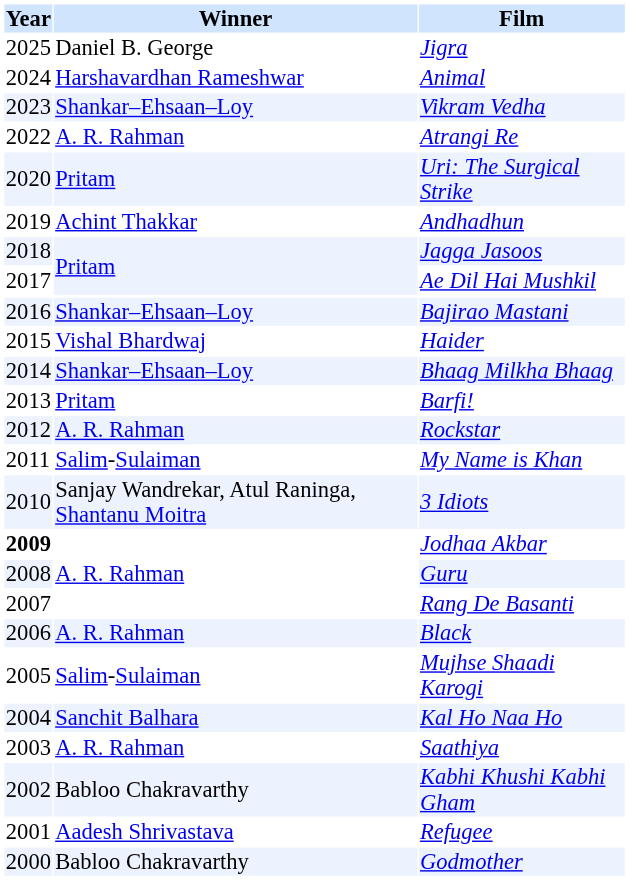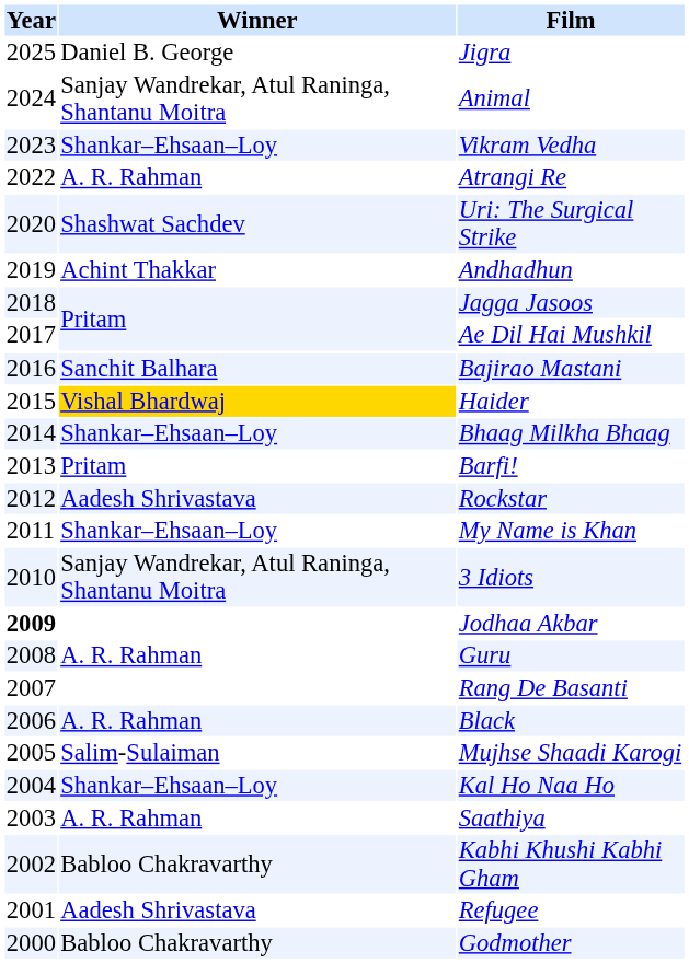 <table cellspacing="1" cellpadding="1" border="0" width="50%">
 <tr bgcolor="#d1e4fd">
 <th>Year</th>
 <th>Winner</th>
 <th>Film</th>
 </tr>
 <tr>
 <td>2025</td>
 <td>Daniel B. George</td>
 <td><em><a href='#'>Jigra</a></em></td>
 </tr>
 <tr>
 <td>2024</td>
-<td><a href='#'>Harshavardhan Rameshwar</a></td>
+<td>Sanjay Wandrekar, Atul Raninga, <a href='#'>Shantanu Moitra</a></td>
 <td><a href='#'><em>Animal</em></a></td>
 </tr>
 <tr bgcolor="#edf3fe">
 <td>2023</td>
 <td><a href='#'>Shankar–Ehsaan–Loy</a></td>
 <td><a href='#'><em>Vikram Vedha</em></a></td>
 </tr>
 <tr>
 <td>2022</td>
 <td><a href='#'>A. R. Rahman</a></td>
 <td><em><a href='#'>Atrangi Re</a></em></td>
 </tr>
 <tr bgcolor=#edf3fe>
 <td>2020</td>
-<td><a href='#'>Pritam</a></td>
+<td><a href='#'>Shashwat Sachdev</a></td>
 <td><em><a href='#'>Uri: The Surgical Strike</a></em></td>
 </tr>
 <tr>
 <td>2019</td>
 <td><a href='#'>Achint Thakkar</a></td>
 <td><em><a href='#'>Andhadhun</a></em></td>
 </tr>
 <tr bgcolor=#edf3fe>
 <td>2018</td>
 <td rowspan="2"><a href='#'>Pritam</a></td>
 <td><em><a href='#'>Jagga Jasoos</a></em></td>
 </tr>
 <tr>
 <td>2017</td>
 <td><em><a href='#'>Ae Dil Hai Mushkil</a></em></td>
 </tr>
 <tr>
 </tr>
 <tr bgcolor=#edf3fe>
 <td>2016</td>
-<td><a href='#'>Shankar–Ehsaan–Loy</a></td>
+<td><a href='#'>Sanchit Balhara</a></td>
 <td><em><a href='#'>Bajirao Mastani</a></em></td>
 </tr>
 <tr>
 <td>2015</td>
-<td><a href='#'>Vishal Bhardwaj</a></td>
+<td style="background: gold;"><a href='#'>Vishal Bhardwaj</a></td>
 <td><em><a href='#'>Haider</a></em></td>
 </tr>
 <tr bgcolor=#edf3fe>
 <td>2014</td>
 <td><a href='#'>Shankar–Ehsaan–Loy</a></td>
 <td><em><a href='#'>Bhaag Milkha Bhaag</a></em></td>
 </tr>
 <tr>
 <td>2013</td>
 <td><a href='#'>Pritam</a></td>
 <td><em><a href='#'>Barfi!</a></em></td>
 </tr>
 <tr bgcolor=#edf3fe>
 <td>2012</td>
-<td><a href='#'>A. R. Rahman</a></td>
+<td><a href='#'>Aadesh Shrivastava</a></td>
 <td><em><a href='#'>Rockstar</a></em></td>
 </tr>
 <tr>
 <td>2011</td>
-<td><a href='#'>Salim</a>-<a href='#'>Sulaiman</a></td>
+<td><a href='#'>Shankar–Ehsaan–Loy</a></td>
 <td><em><a href='#'>My Name is Khan</a></em></td>
 </tr>
 <tr bgcolor=#edf3fe>
 <td>2010</td>
 <td>Sanjay Wandrekar, Atul Raninga, <a href='#'>Shantanu Moitra</a></td>
 <td><em><a href='#'>3 Idiots</a></em></td>
 </tr>
 <tr>
 <td><strong>2009</strong></td>
 <td rowspan="3"><a href='#'>A. R. Rahman</a></td>
 <td><em><a href='#'>Jodhaa Akbar</a></em></td>
 </tr>
 <tr bgcolor=#edf3fe>
 <td>2008</td>
 <td><em><a href='#'>Guru</a></em></td>
 </tr>
 <tr>
 <td>2007</td>
 <td><em><a href='#'>Rang De Basanti</a></em></td>
 </tr>
 <tr bgcolor=#edf3fe>
 <td>2006</td>
 <td><a href='#'>A. R. Rahman</a></td>
 <td><em><a href='#'>Black</a></em></td>
 </tr>
 <tr>
 <td>2005</td>
 <td><a href='#'>Salim</a>-<a href='#'>Sulaiman</a></td>
 <td><em><a href='#'>Mujhse Shaadi Karogi</a></em></td>
 </tr>
 <tr bgcolor=#edf3fe>
 <td>2004</td>
-<td><a href='#'>Sanchit Balhara</a></td>
+<td><a href='#'>Shankar–Ehsaan–Loy</a></td>
 <td><em><a href='#'>Kal Ho Naa Ho</a></em></td>
 </tr>
 <tr>
 <td>2003</td>
 <td><a href='#'>A. R. Rahman</a></td>
 <td><em><a href='#'>Saathiya</a></em></td>
 </tr>
 <tr bgcolor=#edf3fe>
 <td>2002</td>
 <td>Babloo Chakravarthy</td>
 <td><em><a href='#'>Kabhi Khushi Kabhi Gham</a></em></td>
 </tr>
 <tr>
 <td>2001</td>
 <td><a href='#'>Aadesh Shrivastava</a></td>
 <td><em><a href='#'>Refugee</a></em></td>
 </tr>
 <tr bgcolor=#edf3fe>
 <td>2000</td>
 <td>Babloo Chakravarthy</td>
 <td><em><a href='#'>Godmother</a></em></td>
 </tr>
 </table>
